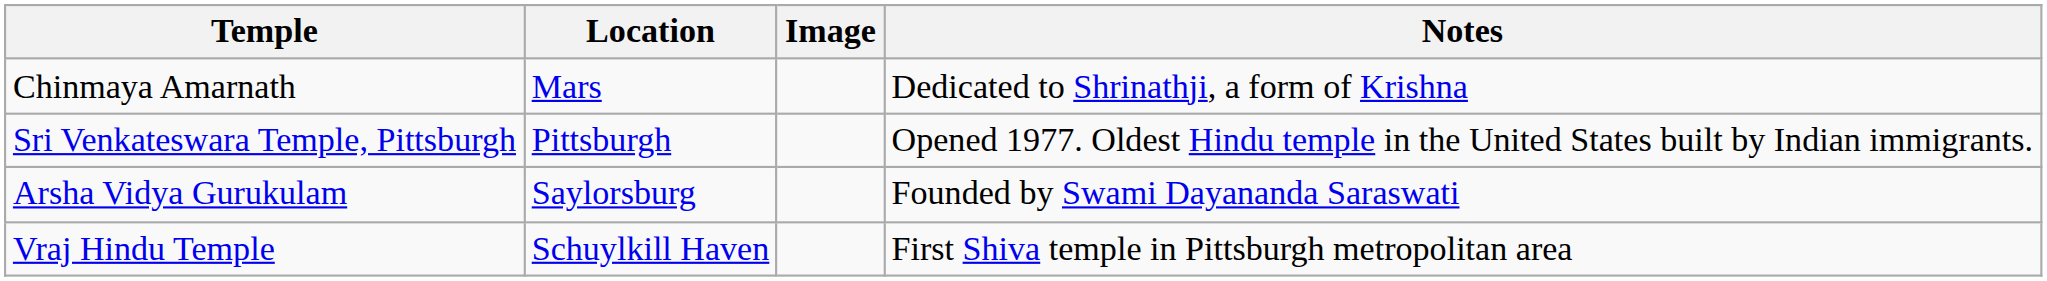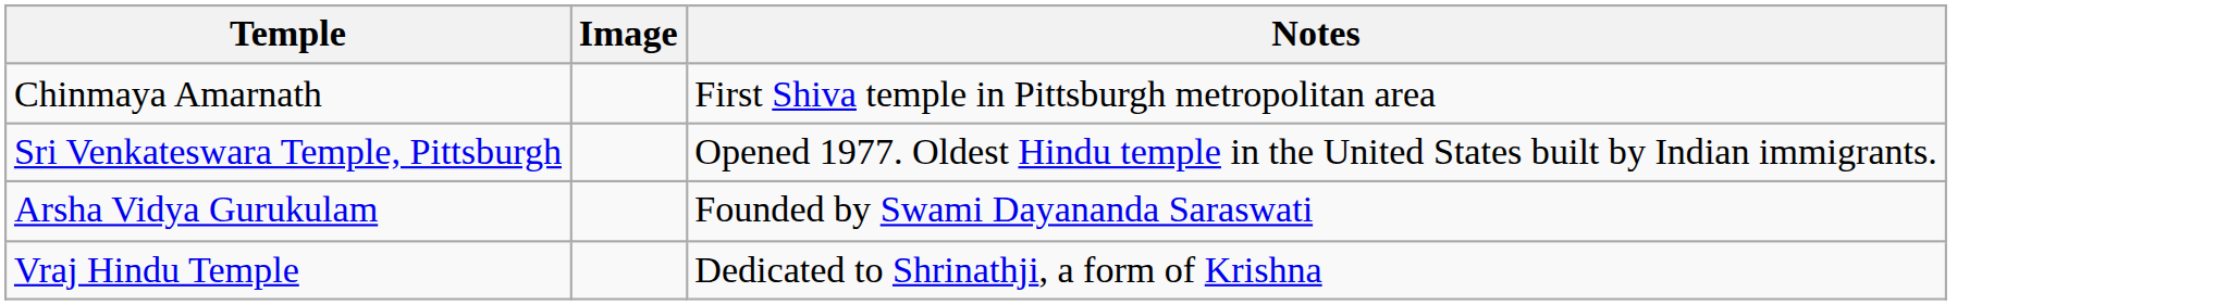 <table class="wikitable sortable" id="tableTempleWikiPA">
 <tr>
 <th>Temple</th>
-<th>Location</th>
 <th>Image</th>
 <th>Notes</th>
 </tr>
 <tr>
 <td>Chinmaya Amarnath</td>
-<td><a href='#'>Mars</a></td>
 <td></td>
-<td>Dedicated to <a href='#'>Shrinathji</a>, a form of <a href='#'>Krishna</a></td>
+<td>First <a href='#'>Shiva</a> temple in Pittsburgh metropolitan area</td>
 </tr>
 <tr>
 <td><a href='#'>Sri Venkateswara Temple, Pittsburgh</a></td>
-<td><a href='#'>Pittsburgh</a></td>
 <td></td>
 <td>Opened 1977. Oldest <a href='#'>Hindu temple</a> in the United States built by Indian immigrants.</td>
 </tr>
 <tr>
 <td><a href='#'>Arsha Vidya Gurukulam</a></td>
-<td><a href='#'>Saylorsburg</a></td>
 <td></td>
 <td>Founded by <a href='#'>Swami Dayananda Saraswati</a></td>
 </tr>
 <tr>
 <td><a href='#'>Vraj Hindu Temple</a></td>
-<td><a href='#'>Schuylkill Haven</a></td>
 <td></td>
-<td>First <a href='#'>Shiva</a> temple in Pittsburgh metropolitan area</td>
+<td>Dedicated to <a href='#'>Shrinathji</a>, a form of <a href='#'>Krishna</a></td>
 </tr>
 </table>
